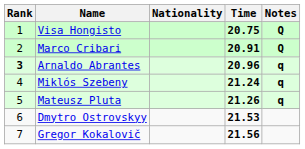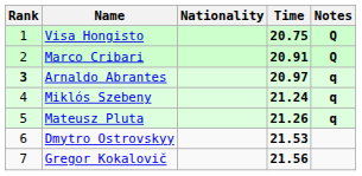 <table class="wikitable sortable" style="text-align:center">
 <tr>
 <th>Rank</th>
 <th>Name</th>
 <th>Nationality</th>
 <th>Time</th>
 <th>Notes</th>
 </tr>
 <tr bgcolor=ccffcc>
 <td>1</td>
 <td align=left><a href='#'>Visa Hongisto</a></td>
 <td align=left></td>
 <td><strong>20.75</strong></td>
 <td><strong>Q</strong></td>
 </tr>
 <tr bgcolor=ccffcc>
 <td>2</td>
 <td align=left><a href='#'>Marco Cribari</a></td>
 <td align=left></td>
 <td><strong>20.91</strong></td>
 <td><strong>Q</strong></td>
 </tr>
 <tr bgcolor=ddffdd>
 <td><strong>3</strong></td>
 <td align=left><a href='#'>Arnaldo Abrantes</a></td>
 <td align=left></td>
-<td><strong>20.96</strong></td>
+<td><strong>20.97</strong></td>
 <td><strong>q</strong></td>
 </tr>
 <tr bgcolor=ddffdd>
 <td>4</td>
 <td align=left><a href='#'>Miklós Szebeny</a></td>
 <td align=left></td>
 <td><strong>21.24</strong></td>
 <td><strong>q</strong></td>
 </tr>
 <tr bgcolor=ddffdd>
 <td>5</td>
 <td align=left><a href='#'>Mateusz Pluta</a></td>
 <td align=left></td>
 <td><strong>21.26</strong></td>
 <td><strong>q</strong></td>
 </tr>
 <tr>
 <td>6</td>
 <td align=left><a href='#'>Dmytro Ostrovskyy</a></td>
 <td align=left></td>
 <td><strong>21.53</strong></td>
 <td></td>
 </tr>
 <tr>
 <td>7</td>
 <td align=left><a href='#'>Gregor Kokalovič</a></td>
 <td align=left></td>
 <td><strong>21.56</strong></td>
 <td></td>
 </tr>
 </table>
